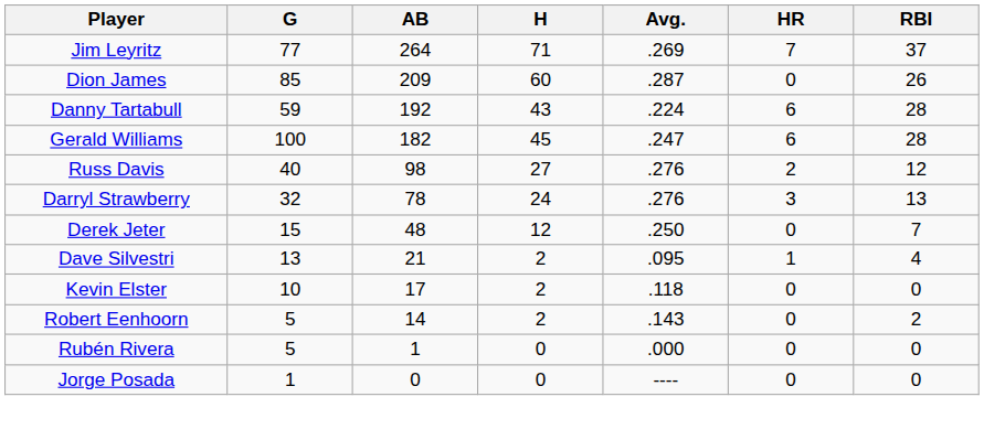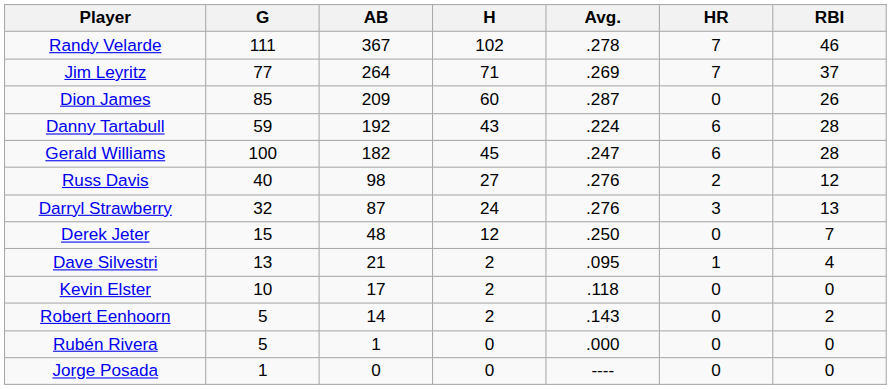 <table class="wikitable sortable">
 <tr>
 <th bgcolor="#DDDDFF" width="16%">Player</th>
 <th bgcolor="#DDDDFF" width="9%">G</th>
 <th bgcolor="#DDDDFF" width="9%">AB</th>
 <th bgcolor="#DDDDFF" width="9%">H</th>
 <th bgcolor="#DDDDFF" width="9%">Avg.</th>
 <th bgcolor="#DDDDFF" width="9%">HR</th>
 <th bgcolor="#DDDDFF" width="9%">RBI</th>
+</tr>
+<tr align="center">
+<td><a href='#'>Randy Velarde</a></td>
+<td>111</td>
+<td>367</td>
+<td>102</td>
+<td>.278</td>
+<td>7</td>
+<td>46</td>
 </tr>
 <tr align=center>
 <td><a href='#'>Jim Leyritz</a></td>
 <td>77</td>
 <td>264</td>
 <td>71</td>
 <td>.269</td>
 <td>7</td>
 <td>37</td>
 </tr>
 <tr align=center>
 <td><a href='#'>Dion James</a></td>
 <td>85</td>
 <td>209</td>
 <td>60</td>
 <td>.287</td>
 <td>0</td>
 <td>26</td>
 </tr>
 <tr align=center>
 <td><a href='#'>Danny Tartabull</a></td>
 <td>59</td>
 <td>192</td>
 <td>43</td>
 <td>.224</td>
 <td>6</td>
 <td>28</td>
 </tr>
 <tr align=center>
 <td><a href='#'>Gerald Williams</a></td>
 <td>100</td>
 <td>182</td>
 <td>45</td>
 <td>.247</td>
 <td>6</td>
 <td>28</td>
 </tr>
 <tr align=center>
 <td><a href='#'>Russ Davis</a></td>
 <td>40</td>
 <td>98</td>
 <td>27</td>
 <td>.276</td>
 <td>2</td>
 <td>12</td>
 </tr>
 <tr align=center>
 <td><a href='#'>Darryl Strawberry</a></td>
 <td>32</td>
-<td>78</td>
+<td>87</td>
 <td>24</td>
 <td>.276</td>
 <td>3</td>
 <td>13</td>
 </tr>
 <tr align=center>
 <td><a href='#'>Derek Jeter</a></td>
 <td>15</td>
 <td>48</td>
 <td>12</td>
 <td>.250</td>
 <td>0</td>
 <td>7</td>
 </tr>
 <tr align="center">
 <td><a href='#'>Dave Silvestri</a></td>
 <td>13</td>
 <td>21</td>
 <td>2</td>
 <td>.095</td>
 <td>1</td>
 <td>4</td>
 </tr>
 <tr align=center>
 <td><a href='#'>Kevin Elster</a></td>
 <td>10</td>
 <td>17</td>
 <td>2</td>
 <td>.118</td>
 <td>0</td>
 <td>0</td>
 </tr>
 <tr align=center>
 <td><a href='#'>Robert Eenhoorn</a></td>
 <td>5</td>
 <td>14</td>
 <td>2</td>
 <td>.143</td>
 <td>0</td>
 <td>2</td>
 </tr>
 <tr align=center>
 <td><a href='#'>Rubén Rivera</a></td>
 <td>5</td>
 <td>1</td>
 <td>0</td>
 <td>.000</td>
 <td>0</td>
 <td>0</td>
 </tr>
 <tr align=center>
 <td><a href='#'>Jorge Posada</a></td>
 <td>1</td>
 <td>0</td>
 <td>0</td>
 <td>----</td>
 <td>0</td>
 <td>0</td>
 </tr>
 </table>
